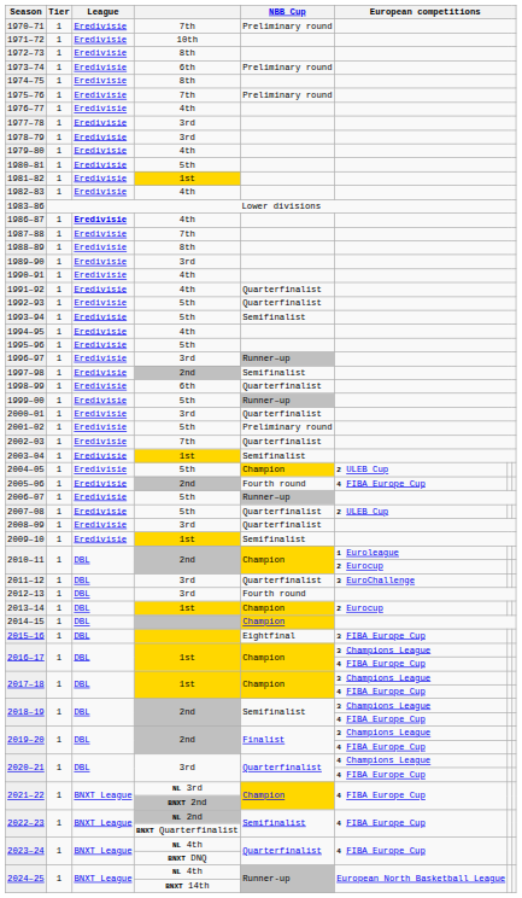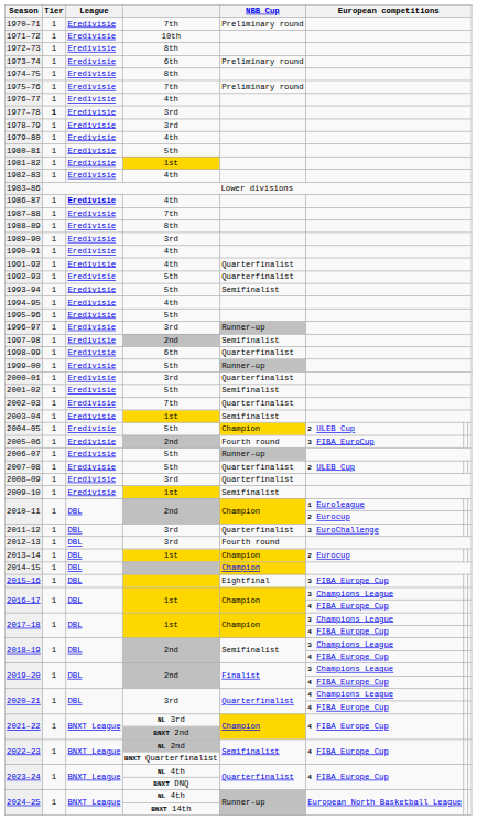 <table class="wikitable" style="font-size:85%">
 <tr bgcolor=>
 <th>Season</th>
 <th>Tier</th>
 <th>League</th>
 <th></th>
 <th><a href='#'>NBB Cup</a></th>
 <th colspan=3>European competitions</th>
 </tr>
 <tr>
 <td style="background:#efefef;">1970–71</td>
 <td style="text-align:center;">1</td>
 <td><a href='#'>Eredivisie</a></td>
 <td style="text-align:center;">7th</td>
 <td>Preliminary round</td>
 <td colspan=3></td>
 </tr>
 <tr>
 <td style="background:#efefef;">1971–72</td>
 <td style="text-align:center;">1</td>
 <td><a href='#'>Eredivisie</a></td>
 <td style="text-align:center;">10th</td>
 <td></td>
 <td colspan=3></td>
 </tr>
 <tr>
 <td style="background:#efefef;">1972–73</td>
 <td style="text-align:center;">1</td>
 <td><a href='#'>Eredivisie</a></td>
 <td style="text-align:center;">8th</td>
 <td></td>
 <td colspan=3></td>
 </tr>
 <tr>
 <td style="background:#efefef;">1973–74</td>
 <td style="text-align:center;">1</td>
 <td><a href='#'>Eredivisie</a></td>
 <td style="text-align:center;">6th</td>
 <td>Preliminary round</td>
 <td colspan=3></td>
 </tr>
 <tr>
 <td style="background:#efefef;">1974–75</td>
 <td style="text-align:center;">1</td>
 <td><a href='#'>Eredivisie</a></td>
 <td style="text-align:center;">8th</td>
 <td></td>
 <td colspan=3></td>
 </tr>
 <tr>
 <td style="background:#efefef;">1975–76</td>
 <td style="text-align:center;">1</td>
 <td><a href='#'>Eredivisie</a></td>
 <td style="text-align:center;">7th</td>
 <td>Preliminary round</td>
 <td colspan=3></td>
 </tr>
 <tr>
 <td style="background:#efefef;">1976–77</td>
 <td style="text-align:center;">1</td>
 <td><a href='#'>Eredivisie</a></td>
 <td style="text-align:center;">4th</td>
 <td></td>
 <td colspan=3></td>
 </tr>
 <tr>
 <td style="background:#efefef;">1977–78</td>
-<td style="text-align:center;">1</td>
+<td style="text-align:center;"><strong>1</strong></td>
 <td><a href='#'>Eredivisie</a></td>
 <td style="text-align:center;">3rd</td>
 <td></td>
 <td colspan=3></td>
 </tr>
 <tr>
 <td style="background:#efefef;">1978–79</td>
 <td style="text-align:center;">1</td>
 <td><a href='#'>Eredivisie</a></td>
 <td style="text-align:center;">3rd</td>
 <td></td>
 <td colspan=3></td>
 </tr>
 <tr>
 <td style="background:#efefef;">1979–80</td>
 <td style="text-align:center;">1</td>
 <td><a href='#'>Eredivisie</a></td>
 <td style="text-align:center;">4th</td>
 <td></td>
 <td colspan=3></td>
 </tr>
 <tr>
 <td style="background:#efefef;">1980–81</td>
 <td style="text-align:center;">1</td>
 <td><a href='#'>Eredivisie</a></td>
 <td style="text-align:center;">5th</td>
 <td></td>
 <td colspan=3></td>
 </tr>
 <tr>
 <td style="background:#efefef;">1981–82</td>
 <td style="text-align:center;">1</td>
 <td><a href='#'>Eredivisie</a></td>
 <td style="text-align:center; background:gold;">1st</td>
 <td></td>
 <td colspan=3></td>
 </tr>
 <tr>
 <td style="background:#efefef;">1982–83</td>
 <td style="text-align:center;">1</td>
 <td><a href='#'>Eredivisie</a></td>
 <td style="text-align:center;">4th</td>
 <td></td>
 <td colspan=3></td>
 </tr>
 <tr>
 <td style="background:#efefef;">1983–86</td>
 <td colspan=9 style="text-align:center;">Lower divisions</td>
 </tr>
 <tr>
 <td style="background:#efefef;">1986–87</td>
 <td style="text-align:center;">1</td>
 <td><strong><a href='#'>Eredivisie</a></strong></td>
 <td style="text-align:center;">4th</td>
 <td></td>
 <td colspan=3></td>
 </tr>
 <tr>
 <td style="background:#efefef;">1987–88</td>
 <td style="text-align:center;">1</td>
 <td><a href='#'>Eredivisie</a></td>
 <td style="text-align:center;">7th</td>
 <td></td>
 <td colspan=3></td>
 </tr>
 <tr>
 <td style="background:#efefef;">1988–89</td>
 <td style="text-align:center;">1</td>
 <td><a href='#'>Eredivisie</a></td>
 <td style="text-align:center;">8th</td>
 <td></td>
 <td colspan=3></td>
 </tr>
 <tr>
 <td style="background:#efefef;">1989–90</td>
 <td style="text-align:center;">1</td>
 <td><a href='#'>Eredivisie</a></td>
 <td style="text-align:center;">3rd</td>
 <td></td>
 <td colspan=3></td>
 </tr>
 <tr>
 <td style="background:#efefef;">1990–91</td>
 <td style="text-align:center;">1</td>
 <td><a href='#'>Eredivisie</a></td>
 <td style="text-align:center;">4th</td>
 <td></td>
 <td colspan=3></td>
 </tr>
 <tr>
 <td style="background:#efefef;">1991–92</td>
 <td style="text-align:center;">1</td>
 <td><a href='#'>Eredivisie</a></td>
 <td style="text-align:center;">4th</td>
 <td>Quarterfinalist</td>
 <td colspan=3></td>
 </tr>
 <tr>
 <td style="background:#efefef;">1992–93</td>
 <td style="text-align:center;">1</td>
 <td><a href='#'>Eredivisie</a></td>
 <td style="text-align:center;">5th</td>
 <td>Quarterfinalist</td>
 <td colspan=3></td>
 </tr>
 <tr>
 <td style="background:#efefef;">1993–94</td>
 <td style="text-align:center;">1</td>
 <td><a href='#'>Eredivisie</a></td>
 <td style="text-align:center;">5th</td>
 <td>Semifinalist</td>
 <td colspan=3></td>
 </tr>
 <tr>
 <td style="background:#efefef;">1994–95</td>
 <td style="text-align:center;">1</td>
 <td><a href='#'>Eredivisie</a></td>
 <td style="text-align:center;">4th</td>
 <td></td>
 <td colspan=3></td>
 </tr>
 <tr>
 <td style="background:#efefef;">1995–96</td>
 <td style="text-align:center;">1</td>
 <td><a href='#'>Eredivisie</a></td>
 <td style="text-align:center;">5th</td>
 <td></td>
 <td colspan=3></td>
 </tr>
 <tr>
 <td style="background:#efefef;">1996–97</td>
 <td style="text-align:center;">1</td>
 <td><a href='#'>Eredivisie</a></td>
 <td style="text-align:center;">3rd</td>
 <td style="background:silver;">Runner–up</td>
 <td colspan=3></td>
 </tr>
 <tr>
 <td style="background:#efefef;">1997–98</td>
 <td style="text-align:center;">1</td>
 <td><a href='#'>Eredivisie</a></td>
 <td style="text-align:center; background:silver;">2nd</td>
 <td>Semifinalist</td>
 <td colspan=3></td>
 </tr>
 <tr>
 <td style="background:#efefef;">1998–99</td>
 <td style="text-align:center;">1</td>
 <td><a href='#'>Eredivisie</a></td>
 <td style="text-align:center;">6th</td>
 <td>Quarterfinalist</td>
 <td colspan=3></td>
 </tr>
 <tr>
 <td style="background:#efefef;">1999–00</td>
 <td style="text-align:center;">1</td>
 <td><a href='#'>Eredivisie</a></td>
 <td style="text-align:center;">5th</td>
 <td style="background:silver;">Runner–up</td>
 <td colspan=3></td>
 </tr>
 <tr>
 <td style="background:#efefef;">2000–01</td>
 <td style="text-align:center;">1</td>
 <td><a href='#'>Eredivisie</a></td>
 <td style=" text-align:center;">3rd</td>
 <td>Quarterfinalist</td>
 <td colspan=3></td>
 </tr>
 <tr>
 <td style="background:#efefef;">2001–02</td>
 <td style="text-align:center;">1</td>
 <td><a href='#'>Eredivisie</a></td>
 <td style=" text-align:center;">5th</td>
-<td>Preliminary round</td>
+<td>Semifinalist</td>
 <td colspan=3></td>
 </tr>
 <tr>
 <td style="background:#efefef;">2002–03</td>
 <td style="text-align:center;">1</td>
 <td><a href='#'>Eredivisie</a></td>
 <td style="text-align:center;">7th</td>
 <td>Quarterfinalist</td>
 <td colspan=3></td>
 </tr>
 <tr>
 <td style="background:#efefef;">2003–04</td>
 <td style="text-align:center;">1</td>
 <td><a href='#'>Eredivisie</a></td>
 <td bgcolor=gold style="text-align:center;">1st</td>
 <td>Semifinalist</td>
 <td colspan=3></td>
 </tr>
 <tr>
 <td style="background:#efefef;">2004–05</td>
 <td style="text-align:center;">1</td>
 <td><a href='#'>Eredivisie</a></td>
 <td style="text-align:center;">5th</td>
 <td style="background:gold">Champion</td>
 <td><small><strong>2</strong></small> <a href='#'>ULEB Cup</a></td>
 <td></td>
 <td></td>
 </tr>
 <tr>
 <td style="background:#efefef;">2005–06</td>
 <td style="text-align:center;">1</td>
 <td><a href='#'>Eredivisie</a></td>
 <td style="text-align:center; background:silver;">2nd</td>
 <td>Fourth round</td>
-<td><small><strong>4</strong></small> <a href='#'>FIBA Europe Cup</a></td>
+<td><small><strong>3</strong></small> <a href='#'>FIBA EuroCup</a></td>
 <td></td>
 <td></td>
 </tr>
 <tr>
 <td style="background:#efefef;">2006–07</td>
 <td style="text-align:center;">1</td>
 <td><a href='#'>Eredivisie</a></td>
 <td style="text-align:center;">5th</td>
 <td style="background:silver">Runner–up</td>
 <td colspan=3></td>
 </tr>
 <tr>
 <td style="background:#efefef;">2007–08</td>
 <td style="text-align:center;">1</td>
 <td><a href='#'>Eredivisie</a></td>
 <td style="text-align:center;">5th</td>
 <td>Quarterfinalist</td>
 <td><small><strong>2</strong></small> <a href='#'>ULEB Cup</a></td>
 <td></td>
 <td></td>
 </tr>
 <tr>
 <td style="background:#efefef;">2008–09</td>
 <td style="text-align:center;">1</td>
 <td><a href='#'>Eredivisie</a></td>
 <td style="text-align:center;">3rd</td>
 <td>Quarterfinalist</td>
 <td colspan=3></td>
 </tr>
 <tr>
 <td style="background:#efefef;">2009–10</td>
 <td style="text-align:center;">1</td>
 <td><a href='#'>Eredivisie</a></td>
 <td style="background:gold; text-align:center;">1st</td>
 <td>Semifinalist</td>
 <td colspan=3></td>
 </tr>
 <tr>
 <td rowspan=2 style="background:#efefef;">2010–11</td>
 <td rowspan=2 style="text-align:center;">1</td>
 <td rowspan=2><a href='#'>DBL</a></td>
 <td rowspan=2 style="background:silver; text-align:center;">2nd</td>
 <td rowspan=2 style="background:gold">Champion</td>
 <td><small><strong>1</strong></small> <a href='#'>Euroleague</a></td>
 <td></td>
 <td></td>
 </tr>
 <tr>
 <td><small><strong>2</strong></small> <a href='#'>Eurocup</a></td>
 <td></td>
 <td></td>
 </tr>
 <tr>
 <td style="background:#efefef;">2011–12</td>
 <td style="text-align:center;">1</td>
 <td><a href='#'>DBL</a></td>
 <td style="text-align:center;">3rd</td>
 <td>Quarterfinalist</td>
 <td><small><strong>3</strong></small> <a href='#'>EuroChallenge</a></td>
 <td></td>
 <td></td>
 </tr>
 <tr>
 <td style="background:#efefef;">2012–13</td>
 <td style="text-align:center;">1</td>
 <td><a href='#'>DBL</a></td>
 <td style="text-align:center;">3rd</td>
 <td>Fourth round</td>
 <td colspan=3></td>
 </tr>
 <tr>
 <td style="background:#efefef;">2013–14</td>
 <td style="text-align:center;">1</td>
 <td><a href='#'>DBL</a></td>
 <td style="text-align:center; background:gold;">1st</td>
 <td style="background:gold">Champion</td>
 <td><small><strong>2</strong></small> <a href='#'>Eurocup</a></td>
 <td></td>
 <td></td>
 </tr>
 <tr>
 <td style="background:#efefef;">2014–15</td>
 <td style="text-align:center;">1</td>
 <td><a href='#'>DBL</a></td>
 <td bgcolor=silver></td>
 <td style="background:gold;"><a href='#'>Champion</a></td>
 <td colspan=3></td>
 </tr>
 <tr>
 <td style="background:#efefef;"><a href='#'>2015–16</a></td>
 <td style="text-align:center;">1</td>
 <td><a href='#'>DBL</a></td>
 <td bgcolor=gold></td>
 <td>Eightfinal</td>
 <td><small><strong>3</strong></small> <a href='#'>FIBA Europe Cup</a></td>
 <td></td>
 <td></td>
 </tr>
 <tr>
 <td rowspan=2 style="background:#efefef;"><a href='#'>2016–17</a></td>
 <td rowspan=2 style="text-align:center;">1</td>
 <td rowspan=2><a href='#'>DBL</a></td>
 <td style="text-align:center; background:gold;" rowspan=2>1st</td>
 <td style="background:gold;" rowspan=2>Champion</td>
 <td><small><strong>3</strong></small> <a href='#'>Champions League</a></td>
 <td></td>
 <td></td>
 </tr>
 <tr>
 <td><small><strong>4</strong></small> <a href='#'>FIBA Europe Cup</a></td>
 <td></td>
 <td></td>
 </tr>
 <tr>
 <td rowspan=2 style="background:#efefef;"><a href='#'>2017–18</a></td>
 <td rowspan=2 style="text-align:center;">1</td>
 <td rowspan=2><a href='#'>DBL</a></td>
 <td style="text-align:center;" rowspan=2 bgcolor=gold>1st</td>
 <td style="background:gold;" rowspan=2>Champion</td>
 <td><small><strong>3</strong></small> <a href='#'>Champions League</a></td>
 <td></td>
 <td></td>
 </tr>
 <tr>
 <td><small><strong>4</strong></small> <a href='#'>FIBA Europe Cup</a></td>
 <td></td>
 <td></td>
 </tr>
 <tr>
 <td rowspan=2 style="background:#efefef;"><a href='#'>2018–19</a></td>
 <td rowspan=2 style="text-align:center;">1</td>
 <td rowspan=2><a href='#'>DBL</a></td>
 <td style="text-align:center;" rowspan=2 bgcolor=silver>2nd</td>
 <td style="background:;" rowspan=2>Semifinalist</td>
 <td><small><strong>3</strong></small> <a href='#'>Champions League</a></td>
 <td></td>
 <td></td>
 </tr>
 <tr>
 <td><small><strong>4</strong></small> <a href='#'>FIBA Europe Cup</a></td>
 <td></td>
 <td></td>
 </tr>
 <tr>
 <td rowspan=2 style="background:#efefef;"><a href='#'>2019–20</a></td>
 <td rowspan=2 style="text-align:center;">1</td>
 <td rowspan=2><a href='#'>DBL</a></td>
 <td style="text-align:center;" rowspan=2 bgcolor=silver>2nd</td>
 <td style="background:;" rowspan=2><a href='#'>Finalist</a></td>
 <td><small><strong>3</strong></small> <a href='#'>Champions League</a></td>
 <td></td>
 <td></td>
 </tr>
 <tr>
 <td><small><strong>4</strong></small> <a href='#'>FIBA Europe Cup</a></td>
 <td></td>
 <td></td>
 </tr>
 <tr>
 <td rowspan=2 style="background:#efefef;"><a href='#'>2020–21</a></td>
 <td rowspan=2 style="text-align:center;">1</td>
 <td rowspan=2><a href='#'>DBL</a></td>
 <td style="text-align:center;" rowspan=2>3rd</td>
 <td style="background:;" rowspan=2><a href='#'>Quarterfinalist</a></td>
 <td><small><strong>4</strong></small> <a href='#'>Champions League</a></td>
 <td></td>
 <td></td>
 </tr>
 <tr>
 <td><small><strong>4</strong></small> <a href='#'>FIBA Europe Cup</a></td>
 <td></td>
 <td></td>
 </tr>
 <tr>
 <td rowspan=2 style="background:#efefef;"><a href='#'>2021–22</a></td>
 <td rowspan=2 style="text-align:center;">1</td>
 <td rowspan=2><a href='#'>BNXT League</a></td>
 <td style="text-align:center;"><small><strong>NL</strong></small> 3rd</td>
 <td rowspan=2 style="background:gold;"><a href='#'>Champion</a></td>
 <td rowspan=2><small><strong>4</strong></small> <a href='#'>FIBA Europe Cup</a></td>
 <td rowspan=2></td>
 <td rowspan=2></td>
 </tr>
 <tr>
 <td style="text-align:center;" bgcolor=silver><small><strong>BNXT</strong></small> 2nd</td>
 </tr>
 <tr>
 <td rowspan=2 style="background:#efefef;"><a href='#'>2022–23</a></td>
 <td rowspan=2 style="text-align:center;">1</td>
 <td rowspan=2><a href='#'>BNXT League</a></td>
 <td style="text-align:center;" bgcolor=silver><small><strong>NL</strong></small> 2nd</td>
 <td rowspan=2><a href='#'>Semifinalist</a></td>
 <td rowspan=2><small><strong>4</strong></small> <a href='#'>FIBA Europe Cup</a></td>
 <td rowspan=2></td>
 <td rowspan=2></td>
 </tr>
 <tr>
 <td style="text-align:center;"><small><strong>BNXT</strong></small> Quarterfinalist</td>
 </tr>
 <tr>
 <td rowspan=2 style="background:#efefef;"><a href='#'>2023–24</a></td>
 <td rowspan=2 style="text-align:center;">1</td>
 <td rowspan=2><a href='#'>BNXT League</a></td>
 <td style="text-align:center;"><small><strong>NL</strong></small> 4th</td>
 <td rowspan=2><a href='#'>Quarterfinalist</a></td>
 <td rowspan=2><small><strong>4</strong></small> <a href='#'>FIBA Europe Cup</a></td>
 <td rowspan=2></td>
 <td rowspan=2></td>
 </tr>
 <tr>
 <td style="text-align:center;"><small><strong>BNXT</strong></small> DNQ</td>
 </tr>
 <tr>
 <td rowspan=2 style="background:#efefef;"><a href='#'>2024–25</a></td>
 <td rowspan=2 style="text-align:center;">1</td>
 <td rowspan=2><a href='#'>BNXT League</a></td>
 <td style="text-align:center;"><small><strong>NL</strong></small> 4th</td>
 <td rowspan=2 bgcolor=silver>Runner-up</td>
 <td rowspan=2><a href='#'>European North Basketball League</a></td>
 <td rowspan=2></td>
 <td rowspan=2></td>
 </tr>
 <tr>
 <td style="text-align:center;"><small><strong>BNXT</strong></small> 14th</td>
 </tr>
 </table>
